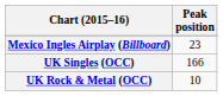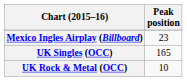 <table class="wikitable sortable plainrowheaders" style="text-align:center">
 <tr>
 <th scope="col">Chart (2015–16)</th>
 <th scope="col">Peak<br>position</th>
 </tr>
 <tr>
 </tr>
 <tr>
 <th scope="row"><a href='#'>Mexico Ingles Airplay</a> (<em><a href='#'>Billboard</a></em>)</th>
 <td>23</td>
 </tr>
 <tr>
 <th scope="row"><a href='#'>UK Singles</a> (<a href='#'>OCC</a>)</th>
-<td>166</td>
+<td>165</td>
 </tr>
 <tr>
 <th scope="row"><a href='#'>UK Rock & Metal</a> (<a href='#'>OCC</a>)</th>
 <td>10</td>
 </tr>
 </table>
